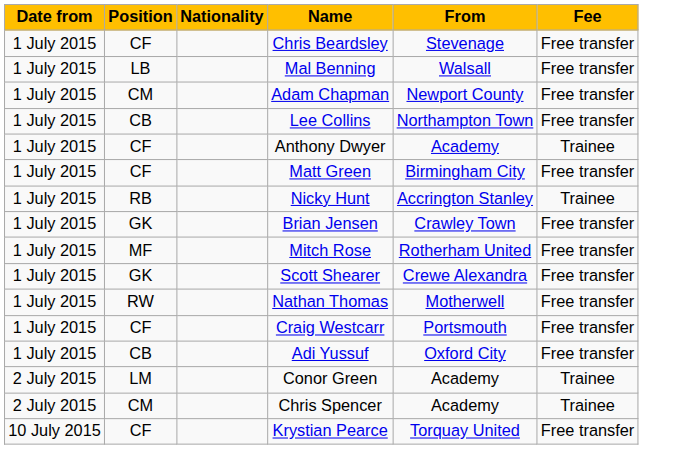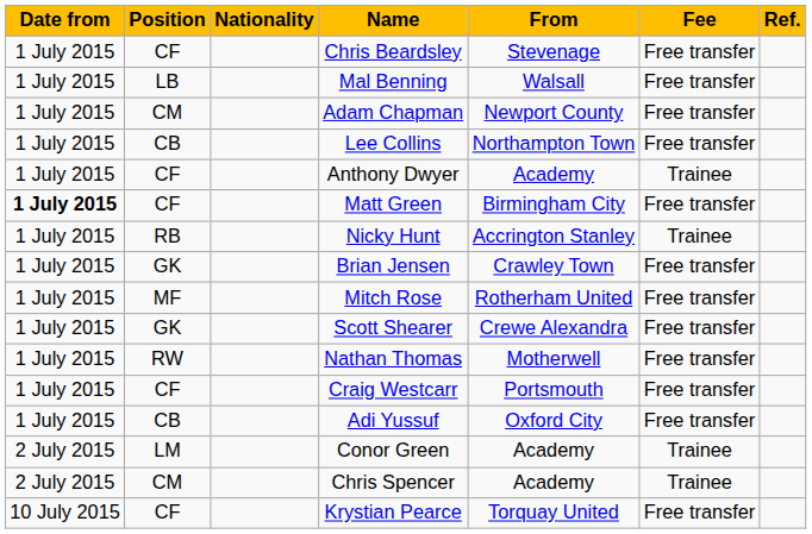 <table class="wikitable" style="text-align:center;">
 <tr>
 <th style="background:#FFBF00; color:#000000;">Date from</th>
 <th style="background:#FFBF00; color:#000000;">Position</th>
 <th style="background:#FFBF00; color:#000000;">Nationality</th>
 <th style="background:#FFBF00; color:#000000;">Name</th>
 <th style="background:#FFBF00; color:#000000;">From</th>
 <th style="background:#FFBF00; color:#000000;">Fee</th>
+<th style="background:#FFBF00; color:#000000;">Ref.</th>
 </tr>
 <tr>
 <td>1 July 2015</td>
 <td>CF</td>
 <td></td>
 <td><a href='#'>Chris Beardsley</a></td>
 <td><a href='#'>Stevenage</a></td>
 <td>Free transfer</td>
+<td></td>
 </tr>
 <tr>
 <td>1 July 2015</td>
 <td>LB</td>
 <td></td>
 <td><a href='#'>Mal Benning</a></td>
 <td><a href='#'>Walsall</a></td>
 <td>Free transfer</td>
+<td></td>
 </tr>
 <tr>
 <td>1 July 2015</td>
 <td>CM</td>
 <td></td>
 <td><a href='#'>Adam Chapman</a></td>
 <td><a href='#'>Newport County</a></td>
 <td>Free transfer</td>
+<td></td>
 </tr>
 <tr>
 <td>1 July 2015</td>
 <td>CB</td>
 <td></td>
 <td><a href='#'>Lee Collins</a></td>
 <td><a href='#'>Northampton Town</a></td>
 <td>Free transfer</td>
+<td></td>
 </tr>
 <tr>
 <td>1 July 2015</td>
 <td>CF</td>
 <td></td>
 <td>Anthony Dwyer</td>
 <td><a href='#'>Academy</a></td>
 <td>Trainee</td>
+<td></td>
 </tr>
 <tr>
-<td>1 July 2015</td>
+<td><strong>1 July 2015</strong></td>
 <td>CF</td>
 <td></td>
 <td><a href='#'>Matt Green</a></td>
 <td><a href='#'>Birmingham City</a></td>
 <td>Free transfer</td>
+<td></td>
 </tr>
 <tr>
 <td>1 July 2015</td>
 <td>RB</td>
 <td></td>
 <td><a href='#'>Nicky Hunt</a></td>
 <td><a href='#'>Accrington Stanley</a></td>
 <td>Trainee</td>
+<td></td>
 </tr>
 <tr>
 <td>1 July 2015</td>
 <td>GK</td>
 <td></td>
 <td><a href='#'>Brian Jensen</a></td>
 <td><a href='#'>Crawley Town</a></td>
 <td>Free transfer</td>
+<td></td>
 </tr>
 <tr>
 <td>1 July 2015</td>
 <td>MF</td>
 <td></td>
 <td><a href='#'>Mitch Rose</a></td>
 <td><a href='#'>Rotherham United</a></td>
 <td>Free transfer</td>
+<td></td>
 </tr>
 <tr>
 <td>1 July 2015</td>
 <td>GK</td>
 <td></td>
 <td><a href='#'>Scott Shearer</a></td>
 <td><a href='#'>Crewe Alexandra</a></td>
 <td>Free transfer</td>
+<td></td>
 </tr>
 <tr>
 <td>1 July 2015</td>
 <td>RW</td>
 <td></td>
 <td><a href='#'>Nathan Thomas</a></td>
 <td><a href='#'>Motherwell</a></td>
 <td>Free transfer</td>
+<td></td>
 </tr>
 <tr>
 <td>1 July 2015</td>
 <td>CF</td>
 <td></td>
 <td><a href='#'>Craig Westcarr</a></td>
 <td><a href='#'>Portsmouth</a></td>
 <td>Free transfer</td>
+<td></td>
 </tr>
 <tr>
 <td>1 July 2015</td>
 <td>CB</td>
 <td></td>
 <td><a href='#'>Adi Yussuf</a></td>
 <td><a href='#'>Oxford City</a></td>
 <td>Free transfer</td>
+<td></td>
 </tr>
 <tr>
 <td>2 July 2015</td>
 <td>LM</td>
 <td></td>
 <td>Conor Green</td>
 <td>Academy</td>
 <td>Trainee</td>
+<td></td>
 </tr>
 <tr>
 <td>2 July 2015</td>
 <td>CM</td>
 <td></td>
 <td>Chris Spencer</td>
 <td>Academy</td>
 <td>Trainee</td>
+<td></td>
 </tr>
 <tr>
 <td>10 July 2015</td>
 <td>CF</td>
 <td></td>
 <td><a href='#'>Krystian Pearce</a></td>
 <td><a href='#'>Torquay United</a></td>
 <td>Free transfer</td>
+<td></td>
 </tr>
 </table>
